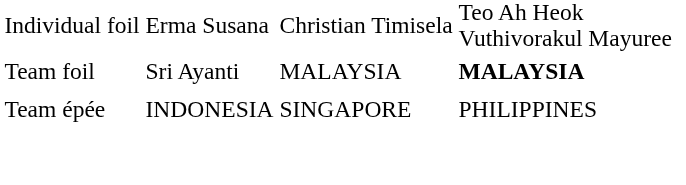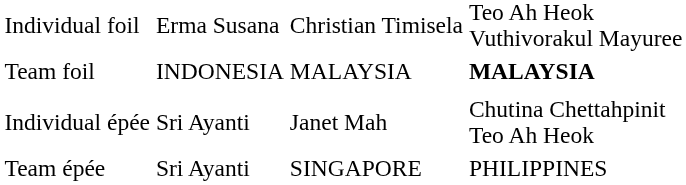 <table>
 <tr>
 <td>Individual foil</td>
 <td> Erma Susana</td>
 <td> Christian Timisela</td>
 <td> Teo Ah Heok<br> Vuthivorakul Mayuree</td>
 </tr>
 <tr>
 <td>Team foil</td>
-<td> Sri Ayanti</td>
+<td> INDONESIA</td>
 <td> MALAYSIA</td>
 <td><strong> MALAYSIA</strong></td>
 </tr>
 <tr>
 <td></td>
 <td></td>
 <td></td>
 </tr>
 <tr>
+<td>Individual épée</td>
+<td> Sri Ayanti</td>
+<td> Janet Mah</td>
+<td> Chutina Chettahpinit<br> Teo Ah Heok</td>
+</tr>
+<tr>
 <td>Team épée</td>
-<td> INDONESIA</td>
+<td> Sri Ayanti</td>
 <td> SINGAPORE</td>
 <td> PHILIPPINES</td>
 </tr>
 </table>
